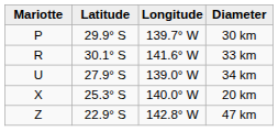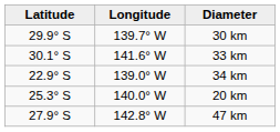 <table class="wikitable">
 <tr>
-<th width="25%" style="background:#eeeeee;">Mariotte</th>
 <th width="25%" style="background:#eeeeee;">Latitude</th>
 <th width="25%" style="background:#eeeeee;">Longitude</th>
 <th width="25%" style="background:#eeeeee;">Diameter</th>
 </tr>
 <tr>
-<td align="center">P</td>
 <td align="center">29.9° S</td>
 <td align="center">139.7° W</td>
 <td align="center">30 km</td>
 </tr>
 <tr>
-<td align="center">R</td>
 <td align="center">30.1° S</td>
 <td align="center">141.6° W</td>
 <td align="center">33 km</td>
 </tr>
 <tr>
-<td align="center">U</td>
-<td align="center">27.9° S</td>
+<td align="center">22.9° S</td>
 <td align="center">139.0° W</td>
 <td align="center">34 km</td>
 </tr>
 <tr>
-<td align="center">X</td>
 <td align="center">25.3° S</td>
 <td align="center">140.0° W</td>
 <td align="center">20 km</td>
 </tr>
 <tr>
-<td align="center">Z</td>
-<td align="center">22.9° S</td>
+<td align="center">27.9° S</td>
 <td align="center">142.8° W</td>
 <td align="center">47 km</td>
 </tr>
 </table>
